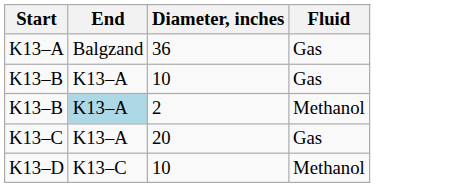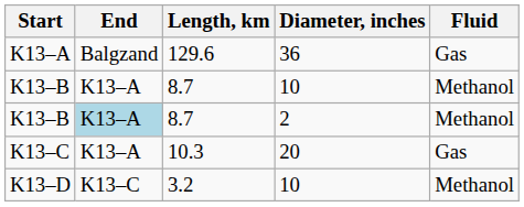 <table class="wikitable">
 <tr>
 <th>Start</th>
 <th>End</th>
+<th>Length, km</th>
 <th>Diameter, inches</th>
 <th>Fluid</th>
 </tr>
 <tr>
 <td>K13–A</td>
 <td>Balgzand</td>
+<td>129.6</td>
 <td>36</td>
 <td>Gas</td>
 </tr>
 <tr>
 <td>K13–B</td>
 <td>K13–A</td>
+<td>8.7</td>
 <td>10</td>
-<td>Gas</td>
+<td>Methanol</td>
 </tr>
 <tr>
 <td>K13–B</td>
 <td style="background: lightblue;">K13–A</td>
+<td>8.7</td>
 <td>2</td>
 <td>Methanol</td>
 </tr>
 <tr>
 <td>K13–C</td>
 <td>K13–A</td>
+<td>10.3</td>
 <td>20</td>
 <td>Gas</td>
 </tr>
 <tr>
 <td>K13–D</td>
 <td>K13–C</td>
+<td>3.2</td>
 <td>10</td>
 <td>Methanol</td>
 </tr>
 </table>
